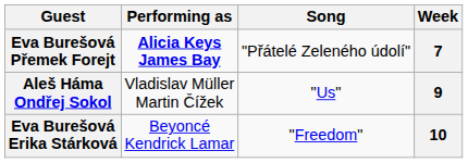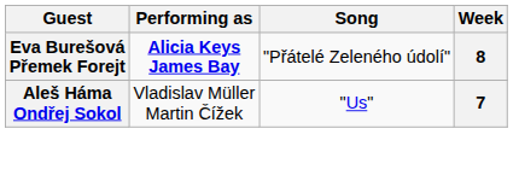 <table class="wikitable"; style=text-align:center>
 <tr>
 <th>Guest</th>
 <th>Performing as</th>
 <th>Song</th>
 <th>Week</th>
 </tr>
 <tr>
 <th>Eva Burešová<br>Přemek Forejt</th>
 <td><strong><a href='#'>Alicia Keys</a><br><a href='#'>James Bay</a></strong></td>
 <td>"Přátelé Zeleného údolí"</td>
-<th>7</th>
+<th>8</th>
 </tr>
 <tr>
 <th>Aleš Háma<br><a href='#'>Ondřej Sokol</a></th>
 <td>Vladislav Müller<br>Martin Čížek</td>
 <td>"<a href='#'>Us</a>"</td>
-<th>9</th>
-</tr>
-<tr>
-<th>Eva Burešová<br>Erika Stárková</th>
-<td><a href='#'>Beyoncé</a><br><a href='#'>Kendrick Lamar</a></td>
-<td>"<a href='#'>Freedom</a>"</td>
-<th>10</th>
+<th>7</th>
 </tr>
 </table>
